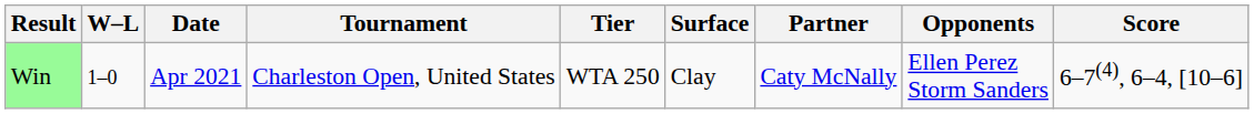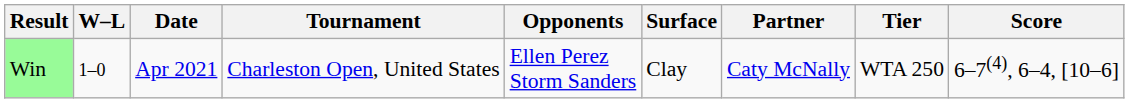 <table class="sortable wikitable">
 <tr>
 <th>Result</th>
 <th class="unsortable">W–L</th>
 <th>Date</th>
 <th>Tournament</th>
-<th>Tier</th>
+<th>Opponents</th>
 <th>Surface</th>
 <th>Partner</th>
-<th>Opponents</th>
+<th>Tier</th>
 <th class="unsortable">Score</th>
 </tr>
 <tr>
 <td style="background:#98fb98;">Win</td>
 <td><small>1–0</small></td>
 <td><a href='#'>Apr 2021</a></td>
 <td><a href='#'>Charleston Open</a>, United States</td>
-<td>WTA 250</td>
+<td> <a href='#'>Ellen Perez</a> <br>  <a href='#'>Storm Sanders</a></td>
 <td>Clay</td>
 <td> <a href='#'>Caty McNally</a></td>
-<td> <a href='#'>Ellen Perez</a> <br>  <a href='#'>Storm Sanders</a></td>
+<td>WTA 250</td>
 <td>6–7<sup>(4)</sup>, 6–4, [10–6]</td>
 </tr>
 </table>
